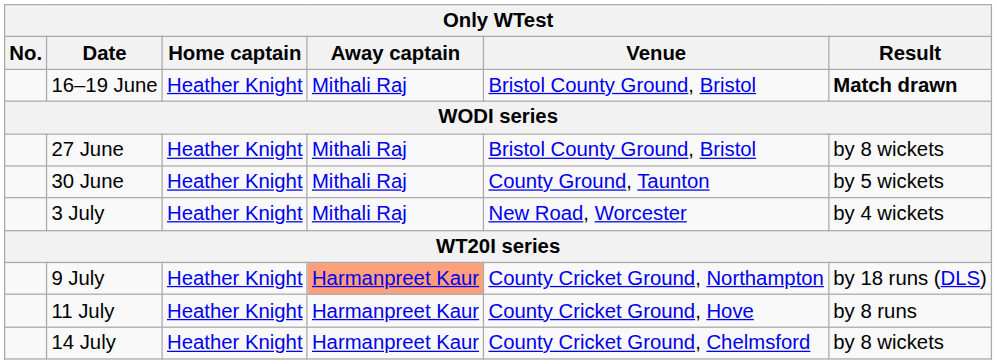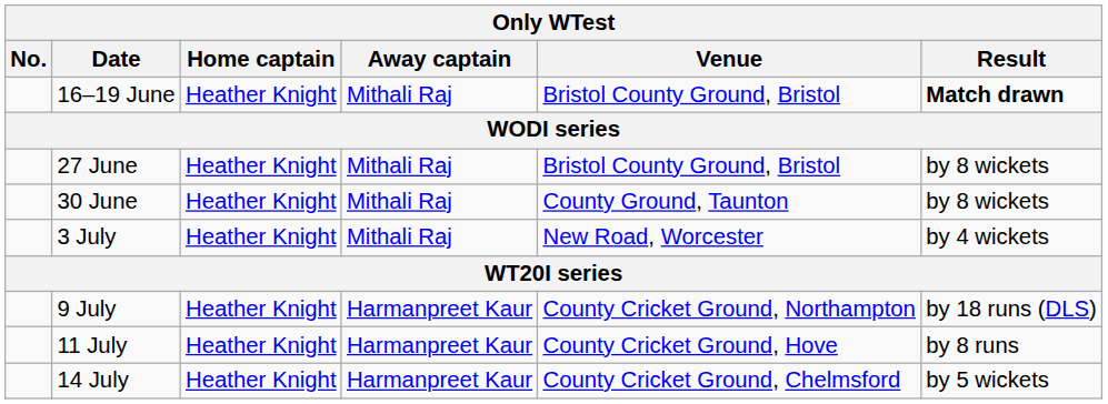 <table class="wikitable">
 <tr>
 <th colspan="9">Only WTest</th>
 </tr>
 <tr>
 <th>No.</th>
 <th>Date</th>
 <th>Home captain</th>
 <th>Away captain</th>
 <th>Venue</th>
 <th>Result</th>
 </tr>
 <tr>
 <td></td>
 <td>16–19 June</td>
 <td><a href='#'>Heather Knight</a></td>
 <td><a href='#'>Mithali Raj</a></td>
 <td><a href='#'>Bristol County Ground</a>, <a href='#'>Bristol</a></td>
 <td><strong>Match drawn</strong></td>
 </tr>
 <tr>
 <th colspan="9">WODI series</th>
 </tr>
 <tr>
 <td></td>
 <td>27 June</td>
 <td><a href='#'>Heather Knight</a></td>
 <td><a href='#'>Mithali Raj</a></td>
 <td><a href='#'>Bristol County Ground</a>, <a href='#'>Bristol</a></td>
 <td> by 8 wickets</td>
 </tr>
 <tr>
 <td></td>
 <td>30 June</td>
 <td><a href='#'>Heather Knight</a></td>
 <td><a href='#'>Mithali Raj</a></td>
 <td><a href='#'>County Ground</a>, <a href='#'>Taunton</a></td>
-<td> by 5 wickets</td>
+<td> by 8 wickets</td>
 </tr>
 <tr>
 <td></td>
 <td>3 July</td>
 <td><a href='#'>Heather Knight</a></td>
 <td><a href='#'>Mithali Raj</a></td>
 <td><a href='#'>New Road</a>, <a href='#'>Worcester</a></td>
 <td> by 4 wickets</td>
 </tr>
 <tr>
 <th colspan="9">WT20I series</th>
 </tr>
 <tr>
 <td></td>
 <td>9 July</td>
 <td><a href='#'>Heather Knight</a></td>
-<td style="background: lightsalmon;"><a href='#'>Harmanpreet Kaur</a></td>
+<td><a href='#'>Harmanpreet Kaur</a></td>
 <td><a href='#'>County Cricket Ground</a>, <a href='#'>Northampton</a></td>
 <td> by 18 runs (<a href='#'>DLS</a>)</td>
 </tr>
 <tr>
 <td></td>
 <td>11 July</td>
 <td><a href='#'>Heather Knight</a></td>
 <td><a href='#'>Harmanpreet Kaur</a></td>
 <td><a href='#'>County Cricket Ground</a>, <a href='#'>Hove</a></td>
 <td> by 8 runs</td>
 </tr>
 <tr>
 <td></td>
 <td>14 July</td>
 <td><a href='#'>Heather Knight</a></td>
 <td><a href='#'>Harmanpreet Kaur</a></td>
 <td><a href='#'>County Cricket Ground</a>, <a href='#'>Chelmsford</a></td>
-<td> by 8 wickets</td>
+<td> by 5 wickets</td>
 </tr>
 </table>
